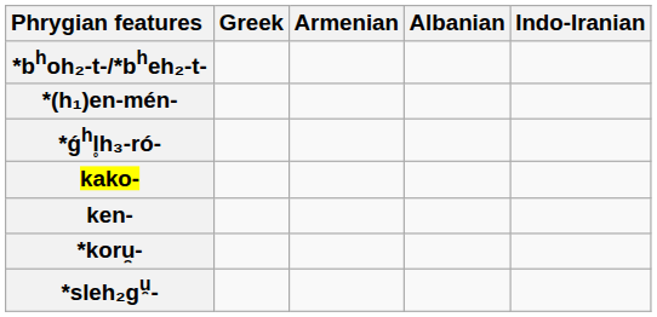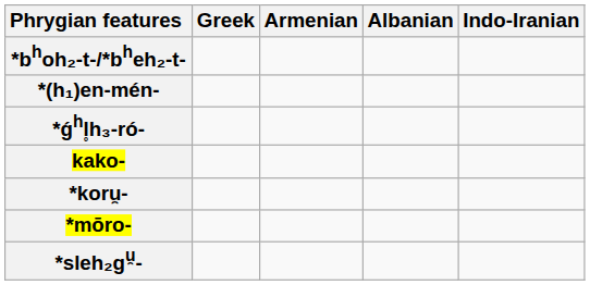 <table class="wikitable" style="text-align: center">
 <tr style="vertical-align: center;">
 <th>Phrygian features </th>
 <th>Greek</th>
 <th>Armenian</th>
 <th>Albanian</th>
 <th>Indo-Iranian</th>
 </tr>
 <tr>
 <th>*b<sup>h</sup>oh₂-t-/*b<sup>h</sup>eh₂-t-</th>
 <td></td>
 <td></td>
 <td></td>
 <td></td>
 </tr>
 <tr>
 <th>*(h₁)en-mén-</th>
 <td></td>
 <td></td>
 <td></td>
 <td></td>
 </tr>
 <tr>
 <th>*ǵ<sup>h</sup>l̥h₃-ró-</th>
 <td></td>
 <td></td>
 <td></td>
 <td></td>
 </tr>
 <tr>
 <th><mark>kako-</mark></th>
 <td></td>
 <td></td>
 <td></td>
 <td></td>
 </tr>
 <tr>
-<th>ken-</th>
+<th>*koru̯-</th>
 <td></td>
 <td></td>
 <td></td>
 <td></td>
 </tr>
 <tr>
-<th>*koru̯-</th>
+<th><mark>*mōro-</mark></th>
 <td></td>
 <td></td>
 <td></td>
 <td></td>
 </tr>
 <tr>
 <th>*sleh₂g<sup>u̯</sup>-</th>
 <td></td>
 <td></td>
 <td></td>
 <td></td>
 </tr>
 </table>
